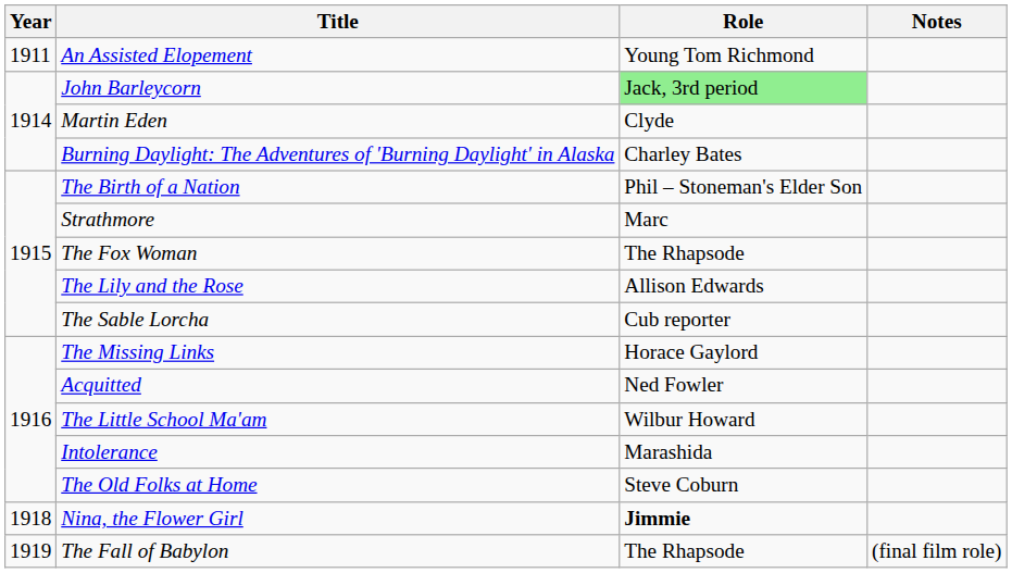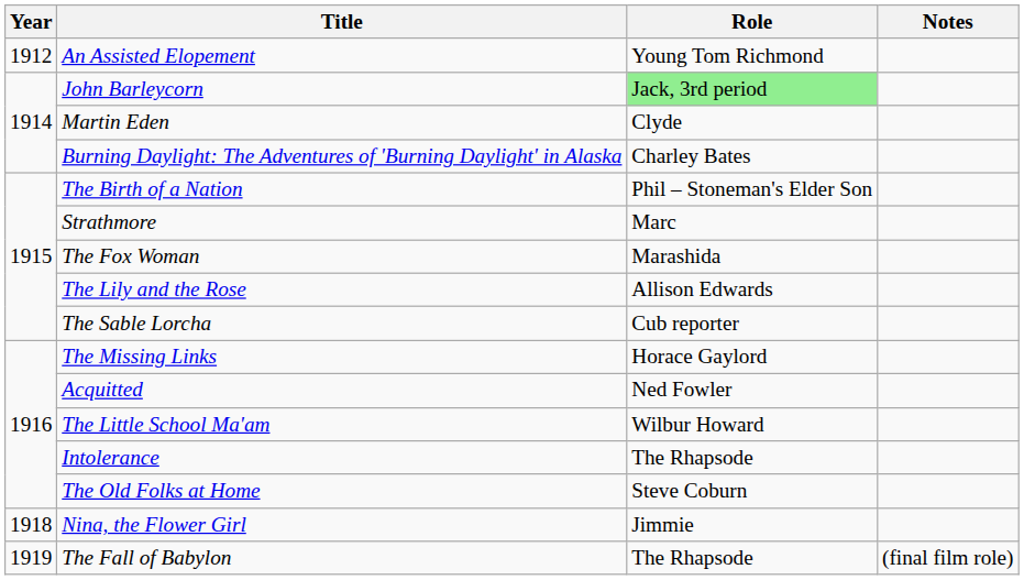 <table class="wikitable">
 <tr>
 <th>Year</th>
 <th>Title</th>
 <th>Role</th>
 <th>Notes</th>
 </tr>
 <tr>
-<td>1911</td>
+<td>1912</td>
 <td><em><a href='#'>An Assisted Elopement</a></em></td>
 <td>Young Tom Richmond</td>
 <td></td>
 </tr>
 <tr>
 <td rowspan="3">1914</td>
 <td><em><a href='#'>John Barleycorn</a></em></td>
 <td style="background: lightgreen;">Jack, 3rd period</td>
 <td></td>
 </tr>
 <tr>
 <td><em>Martin Eden</em></td>
 <td>Clyde</td>
 <td></td>
 </tr>
 <tr>
 <td><em><a href='#'>Burning Daylight: The Adventures of 'Burning Daylight' in Alaska</a></em></td>
 <td>Charley Bates</td>
 <td></td>
 </tr>
 <tr>
 <td rowspan="5">1915</td>
 <td><em><a href='#'>The Birth of a Nation</a></em></td>
 <td>Phil – Stoneman's Elder Son</td>
 <td></td>
 </tr>
 <tr>
 <td><em>Strathmore</em></td>
 <td>Marc</td>
 <td></td>
 </tr>
 <tr>
 <td><em>The Fox Woman</em></td>
-<td>The Rhapsode</td>
+<td>Marashida</td>
 <td></td>
 </tr>
 <tr>
 <td><em><a href='#'>The Lily and the Rose</a></em></td>
 <td>Allison Edwards</td>
 <td></td>
 </tr>
 <tr>
 <td><em>The Sable Lorcha</em></td>
 <td>Cub reporter</td>
 <td></td>
 </tr>
 <tr>
 <td rowspan="5">1916</td>
 <td><em><a href='#'>The Missing Links</a></em></td>
 <td>Horace Gaylord</td>
 <td></td>
 </tr>
 <tr>
 <td><em><a href='#'>Acquitted</a></em></td>
 <td>Ned Fowler</td>
 <td></td>
 </tr>
 <tr>
 <td><em><a href='#'>The Little School Ma'am</a></em></td>
 <td>Wilbur Howard</td>
 <td></td>
 </tr>
 <tr>
 <td><em><a href='#'>Intolerance</a></em></td>
-<td>Marashida</td>
+<td>The Rhapsode</td>
 <td></td>
 </tr>
 <tr>
 <td><em><a href='#'>The Old Folks at Home</a></em></td>
 <td>Steve Coburn</td>
 <td></td>
 </tr>
 <tr>
 <td>1918</td>
 <td><em><a href='#'>Nina, the Flower Girl</a></em></td>
-<td><strong>Jimmie</strong></td>
+<td>Jimmie</td>
 <td></td>
 </tr>
 <tr>
 <td>1919</td>
 <td><em>The Fall of Babylon</em></td>
 <td>The Rhapsode</td>
 <td>(final film role)</td>
 </tr>
 </table>
